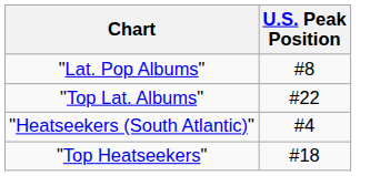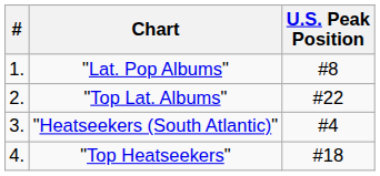 <table class="wikitable">
 <tr>
+<th>#</th>
 <th>Chart</th>
 <th><a href='#'>U.S.</a> Peak<br>Position</th>
 </tr>
 <tr>
+<td>1.</td>
 <td style="text-align:center;">"<a href='#'>Lat. Pop Albums</a>"</td>
 <td style="text-align:center;">#8</td>
 </tr>
 <tr>
+<td>2.</td>
 <td style="text-align:center;">"<a href='#'>Top Lat. Albums</a>"</td>
 <td style="text-align:center;">#22</td>
 </tr>
 <tr>
+<td>3.</td>
 <td style="text-align:center;">"<a href='#'>Heatseekers (South Atlantic)</a>"</td>
 <td style="text-align:center;">#4</td>
 </tr>
 <tr>
+<td>4.</td>
 <td style="text-align:center;">"<a href='#'>Top Heatseekers</a>"</td>
 <td style="text-align:center;">#18</td>
 </tr>
 </table>
